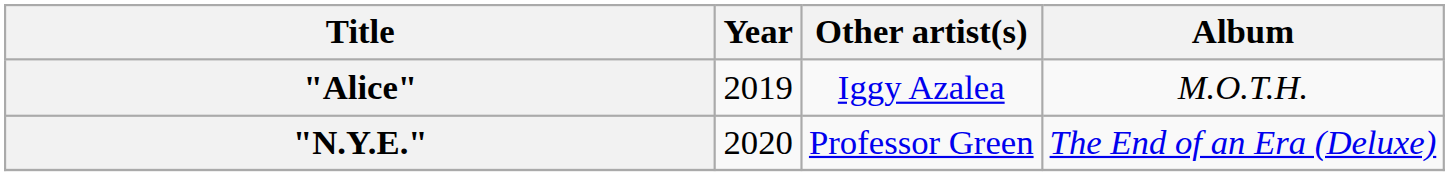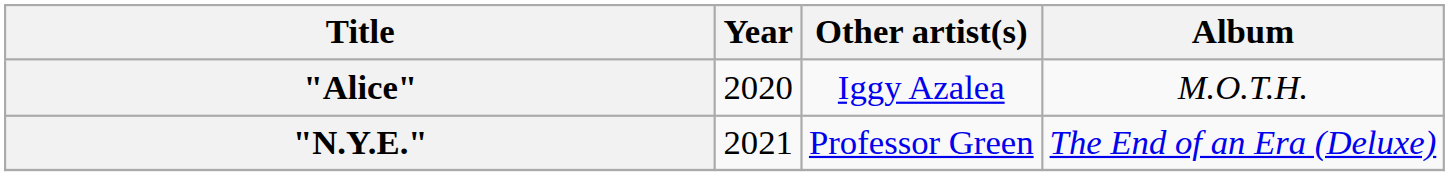 <table class="wikitable plainrowheaders" style="text-align:center;">
 <tr>
 <th scope="col" style="width:20em;">Title</th>
 <th scope="col">Year</th>
 <th scope="col">Other artist(s)</th>
 <th scope="col">Album</th>
 </tr>
 <tr>
 <th scope="row">"Alice"</th>
-<td>2019</td>
+<td>2020</td>
 <td><a href='#'>Iggy Azalea</a></td>
 <td><em>M.O.T.H.</em></td>
 </tr>
 <tr>
 <th scope="row">"N.Y.E."</th>
-<td>2020</td>
+<td>2021</td>
 <td><a href='#'>Professor Green</a></td>
 <td><em><a href='#'>The End of an Era (Deluxe)</a></em></td>
 </tr>
 <tr>
 </tr>
 </table>
